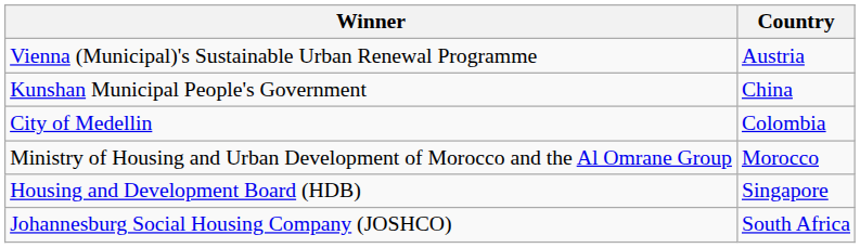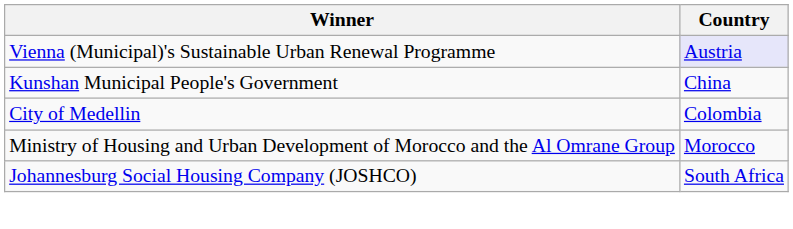 <table class="wikitable">
 <tr>
 <th>Winner</th>
 <th>Country</th>
 </tr>
 <tr>
 <td><a href='#'>Vienna</a> (Municipal)'s Sustainable Urban Renewal Programme</td>
-<td><a href='#'>Austria</a></td>
+<td style="background: lavender;"><a href='#'>Austria</a></td>
 </tr>
 <tr>
 <td><a href='#'>Kunshan</a> Municipal People's Government</td>
 <td><a href='#'>China</a></td>
 </tr>
 <tr>
 <td><a href='#'>City of Medellin</a></td>
 <td><a href='#'>Colombia</a></td>
 </tr>
 <tr>
 <td>Ministry of Housing and Urban Development of Morocco and the <a href='#'>Al Omrane Group</a></td>
 <td><a href='#'>Morocco</a></td>
 </tr>
 <tr>
-<td><a href='#'>Housing and Development Board</a> (HDB)</td>
-<td><a href='#'>Singapore</a></td>
-</tr>
-<tr>
 <td><a href='#'>Johannesburg Social Housing Company</a> (JOSHCO)</td>
 <td><a href='#'>South Africa</a></td>
 </tr>
 </table>
